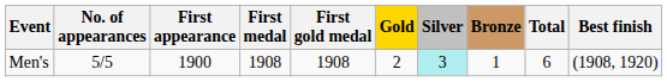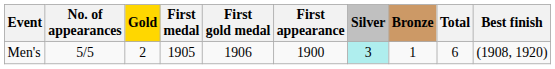 <table class="wikitable sortable" style="text-align:center">
 <tr>
 <th>Event</th>
 <th>No. of<br>appearances</th>
-<th>First<br>appearance</th>
+<th style="background-color:gold;">Gold</th>
 <th>First<br>medal</th>
 <th>First<br>gold medal</th>
-<th style="background-color:gold;">Gold</th>
+<th>First<br>appearance</th>
 <th style="background-color:silver;">Silver</th>
 <th style="background-color:#c96;">Bronze</th>
 <th>Total</th>
 <th>Best finish</th>
 </tr>
 <tr>
 <td style="text-align:left">Men's</td>
 <td>5/5</td>
+<td>2</td>
+<td>1905</td>
+<td>1906</td>
 <td>1900</td>
-<td>1908</td>
-<td>1908</td>
-<td>2</td>
 <td style="background: paleturquoise;">3</td>
 <td>1</td>
 <td>6</td>
 <td> (1908, 1920)</td>
 </tr>
 </table>
